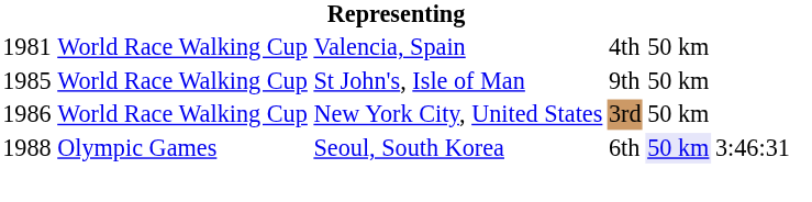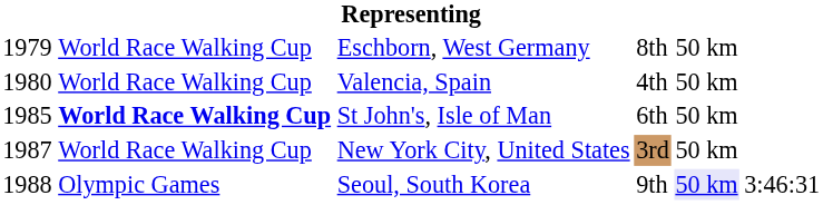 <table>
 <tr>
 <th colspan="6">Representing </th>
 </tr>
 <tr>
-<td>1981</td>
+<td>1979</td>
+<td><a href='#'>World Race Walking Cup</a></td>
+<td><a href='#'>Eschborn</a>, <a href='#'>West Germany</a></td>
+<td>8th</td>
+<td>50 km</td>
+<td></td>
+</tr>
+<tr>
+<td>1980</td>
 <td><a href='#'>World Race Walking Cup</a></td>
 <td><a href='#'>Valencia, Spain</a></td>
 <td>4th</td>
 <td>50 km</td>
 <td></td>
 </tr>
 <tr>
 <td>1985</td>
-<td><a href='#'>World Race Walking Cup</a></td>
+<td><strong><a href='#'>World Race Walking Cup</a></strong></td>
 <td><a href='#'>St John's</a>, <a href='#'>Isle of Man</a></td>
-<td>9th</td>
+<td>6th</td>
 <td>50 km</td>
 <td></td>
 </tr>
 <tr>
-<td>1986</td>
+<td>1987</td>
 <td><a href='#'>World Race Walking Cup</a></td>
 <td><a href='#'>New York City</a>, <a href='#'>United States</a></td>
 <td bgcolor="cc9966">3rd</td>
 <td>50 km</td>
 <td></td>
 </tr>
 <tr>
 <td>1988</td>
 <td><a href='#'>Olympic Games</a></td>
 <td><a href='#'>Seoul, South Korea</a></td>
-<td>6th</td>
+<td>9th</td>
 <td style="background: lavender;"><a href='#'>50 km</a></td>
 <td>3:46:31</td>
 </tr>
 </table>
